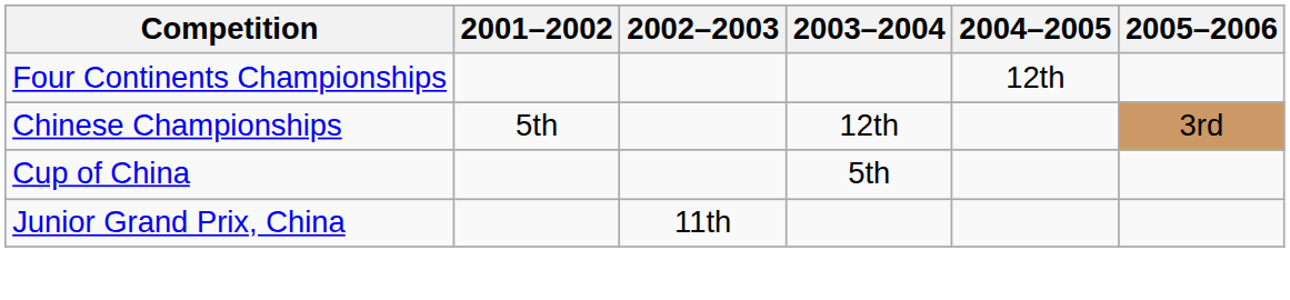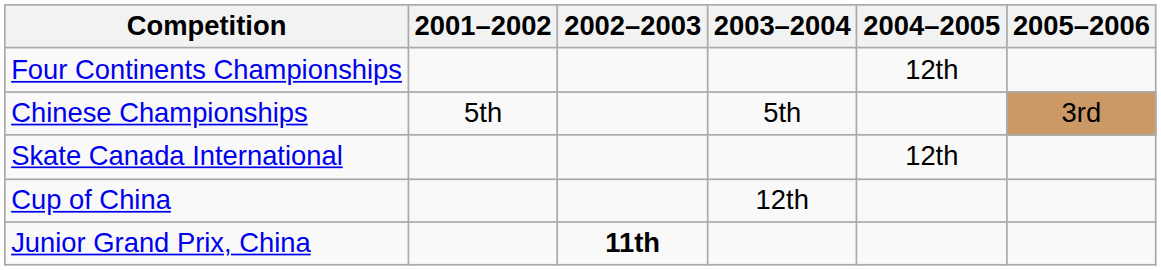 <table class="wikitable">
 <tr>
 <th>Competition</th>
 <th>2001–2002</th>
 <th>2002–2003</th>
 <th>2003–2004</th>
 <th>2004–2005</th>
 <th>2005–2006</th>
 </tr>
 <tr>
 <td><a href='#'>Four Continents Championships</a></td>
 <td></td>
 <td></td>
 <td></td>
 <td align="center">12th</td>
 <td></td>
 </tr>
 <tr>
 <td><a href='#'>Chinese Championships</a></td>
 <td align="center">5th</td>
 <td></td>
+<td align="center">5th</td>
+<td></td>
+<td align="center" bgcolor="#cc9966">3rd</td>
+</tr>
+<tr>
+<td><a href='#'>Skate Canada International</a></td>
+<td></td>
+<td></td>
+<td></td>
 <td align="center">12th</td>
 <td></td>
-<td align="center" bgcolor="#cc9966">3rd</td>
 </tr>
 <tr>
 <td><a href='#'>Cup of China</a></td>
 <td></td>
 <td></td>
-<td align="center">5th</td>
+<td align="center">12th</td>
 <td></td>
 <td></td>
 </tr>
 <tr>
 <td><a href='#'>Junior Grand Prix, China</a></td>
 <td></td>
-<td align="center">11th</td>
+<td align="center"><strong>11th</strong></td>
 <td></td>
 <td></td>
 <td></td>
 </tr>
 </table>
